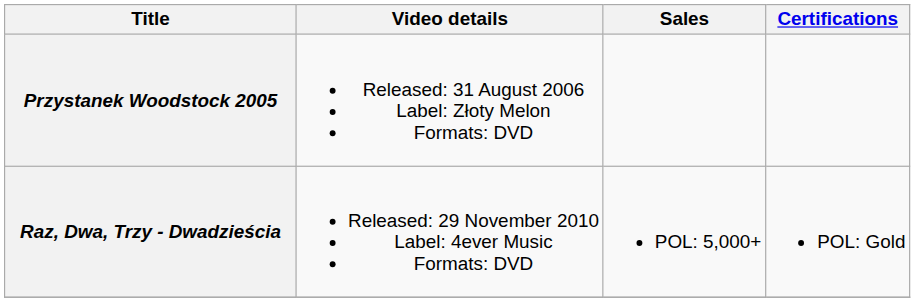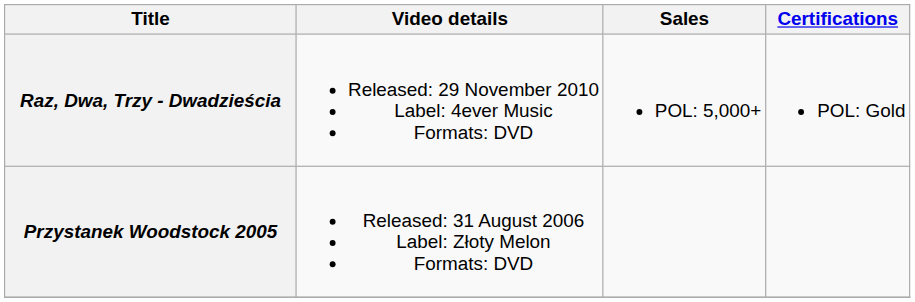 <table class="wikitable plainrowheaders" style="text-align:center;">
 <tr>
 <th scope="col" style="width:15em;">Title</th>
 <th scope="col">Video details</th>
 <th scope="col">Sales</th>
 <th scope="col"><a href='#'>Certifications</a></th>
 </tr>
 <tr>
+<th scope="row"><em>Raz, Dwa, Trzy - Dwadzieścia</em></th>
+<td><br><ul><li>Released: 29 November 2010</li><li>Label: 4ever Music</li><li>Formats: DVD</li></ul></td>
+<td><br><ul><li>POL: 5,000+</li></ul></td>
+<td><br><ul><li>POL: Gold</li></ul></td>
+</tr>
+<tr>
 <th scope="row"><em>Przystanek Woodstock 2005</em></th>
 <td><br><ul><li>Released: 31 August 2006</li><li>Label: Złoty Melon</li><li>Formats: DVD</li></ul></td>
 <td></td>
 <td></td>
 </tr>
 <tr>
-<th scope="row"><em>Raz, Dwa, Trzy - Dwadzieścia</em></th>
-<td><br><ul><li>Released: 29 November 2010</li><li>Label: 4ever Music</li><li>Formats: DVD</li></ul></td>
-<td><br><ul><li>POL: 5,000+</li></ul></td>
-<td><br><ul><li>POL: Gold</li></ul></td>
-</tr>
-<tr>
 </tr>
 </table>
